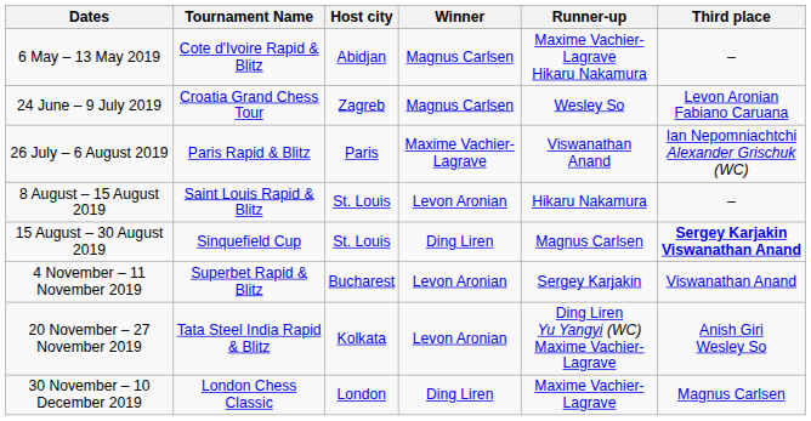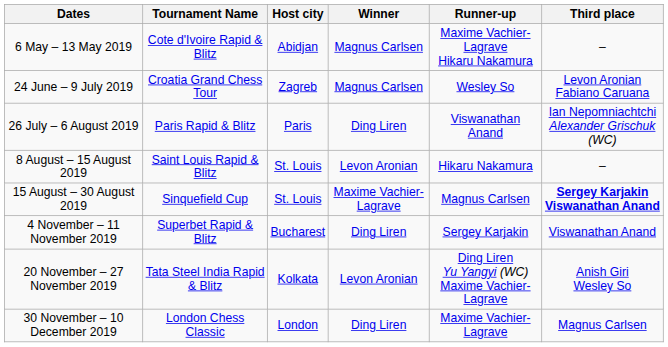 <table class="wikitable sortable" style="text-align:center;">
 <tr>
 <th>Dates</th>
 <th>Tournament Name</th>
 <th>Host city</th>
 <th>Winner</th>
 <th>Runner-up</th>
 <th>Third place</th>
 </tr>
 <tr>
 <td>6 May – 13 May 2019</td>
 <td><a href='#'>Cote d'Ivoire Rapid & Blitz</a></td>
 <td> <a href='#'>Abidjan</a></td>
 <td> <a href='#'>Magnus Carlsen</a></td>
 <td> <a href='#'>Maxime Vachier-Lagrave</a><br> <a href='#'>Hikaru Nakamura</a></td>
 <td>–</td>
 </tr>
 <tr>
 <td>24 June – 9 July 2019</td>
 <td><a href='#'>Croatia Grand Chess Tour</a></td>
 <td> <a href='#'>Zagreb</a></td>
 <td> <a href='#'>Magnus Carlsen</a></td>
 <td> <a href='#'>Wesley So</a></td>
 <td> <a href='#'>Levon Aronian</a><br> <a href='#'>Fabiano Caruana</a></td>
 </tr>
 <tr>
 <td>26 July – 6 August 2019</td>
 <td><a href='#'>Paris Rapid & Blitz</a></td>
 <td> <a href='#'>Paris</a></td>
-<td> <a href='#'>Maxime Vachier-Lagrave</a></td>
+<td> <a href='#'>Ding Liren</a></td>
 <td> <a href='#'>Viswanathan Anand</a></td>
 <td> <a href='#'>Ian Nepomniachtchi</a><br><em> <a href='#'>Alexander Grischuk</a> (WC)</em></td>
 </tr>
 <tr>
 <td>8 August – 15 August 2019</td>
 <td><a href='#'>Saint Louis Rapid & Blitz</a></td>
 <td> <a href='#'>St. Louis</a></td>
 <td> <a href='#'>Levon Aronian</a></td>
 <td> <a href='#'>Hikaru Nakamura</a></td>
 <td>–</td>
 </tr>
 <tr>
 <td>15 August – 30 August 2019</td>
 <td><a href='#'>Sinquefield Cup</a></td>
 <td> <a href='#'>St. Louis</a></td>
-<td> <a href='#'>Ding Liren</a></td>
+<td> <a href='#'>Maxime Vachier-Lagrave</a></td>
 <td> <a href='#'>Magnus Carlsen</a></td>
 <td><strong> <a href='#'>Sergey Karjakin</a><br> <a href='#'>Viswanathan Anand</a></strong></td>
 </tr>
 <tr>
 <td>4 November – 11 November 2019</td>
 <td><a href='#'>Superbet Rapid & Blitz</a></td>
 <td> <a href='#'>Bucharest</a></td>
-<td> <a href='#'>Levon Aronian</a></td>
+<td> <a href='#'>Ding Liren</a></td>
 <td> <a href='#'>Sergey Karjakin</a></td>
 <td> <a href='#'>Viswanathan Anand</a></td>
 </tr>
 <tr>
 <td>20 November – 27 November 2019</td>
 <td><a href='#'>Tata Steel India Rapid & Blitz</a></td>
 <td> <a href='#'>Kolkata</a></td>
 <td> <a href='#'>Levon Aronian</a></td>
 <td> <a href='#'>Ding Liren</a><br><em> <a href='#'>Yu Yangyi</a> (WC)</em><br> <a href='#'>Maxime Vachier-Lagrave</a></td>
 <td> <a href='#'>Anish Giri</a><br> <a href='#'>Wesley So</a></td>
 </tr>
 <tr>
 <td>30 November – 10 December 2019</td>
 <td><a href='#'>London Chess Classic</a></td>
 <td> <a href='#'>London</a></td>
 <td> <a href='#'>Ding Liren</a></td>
 <td> <a href='#'>Maxime Vachier-Lagrave</a></td>
 <td> <a href='#'>Magnus Carlsen</a></td>
 </tr>
 </table>
